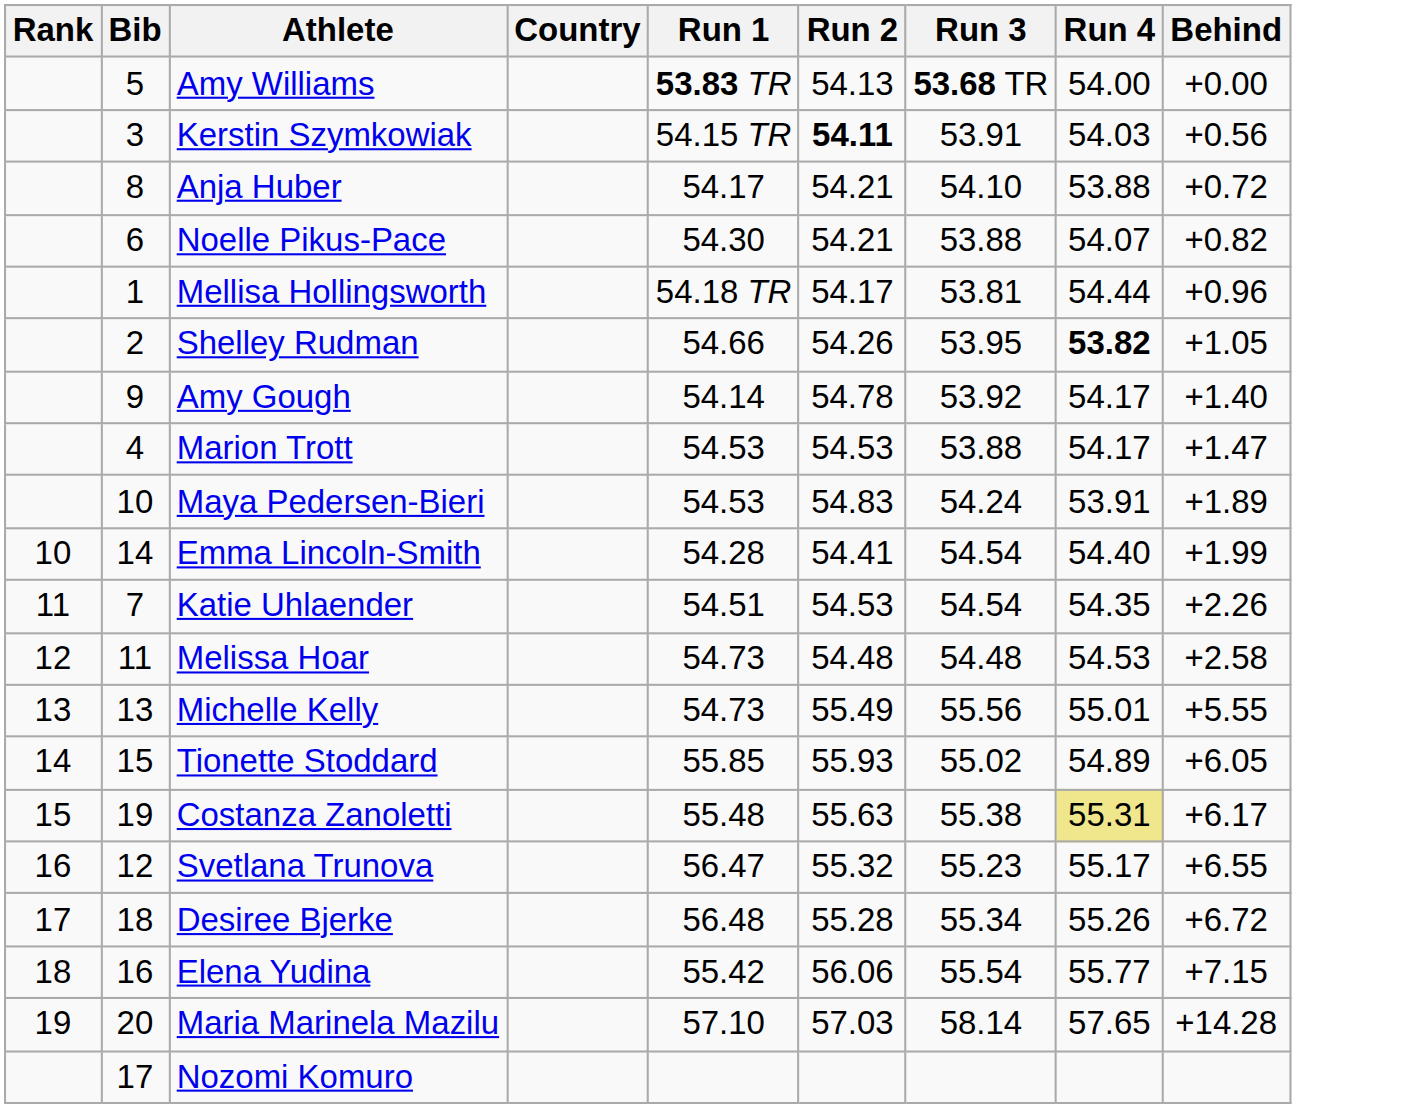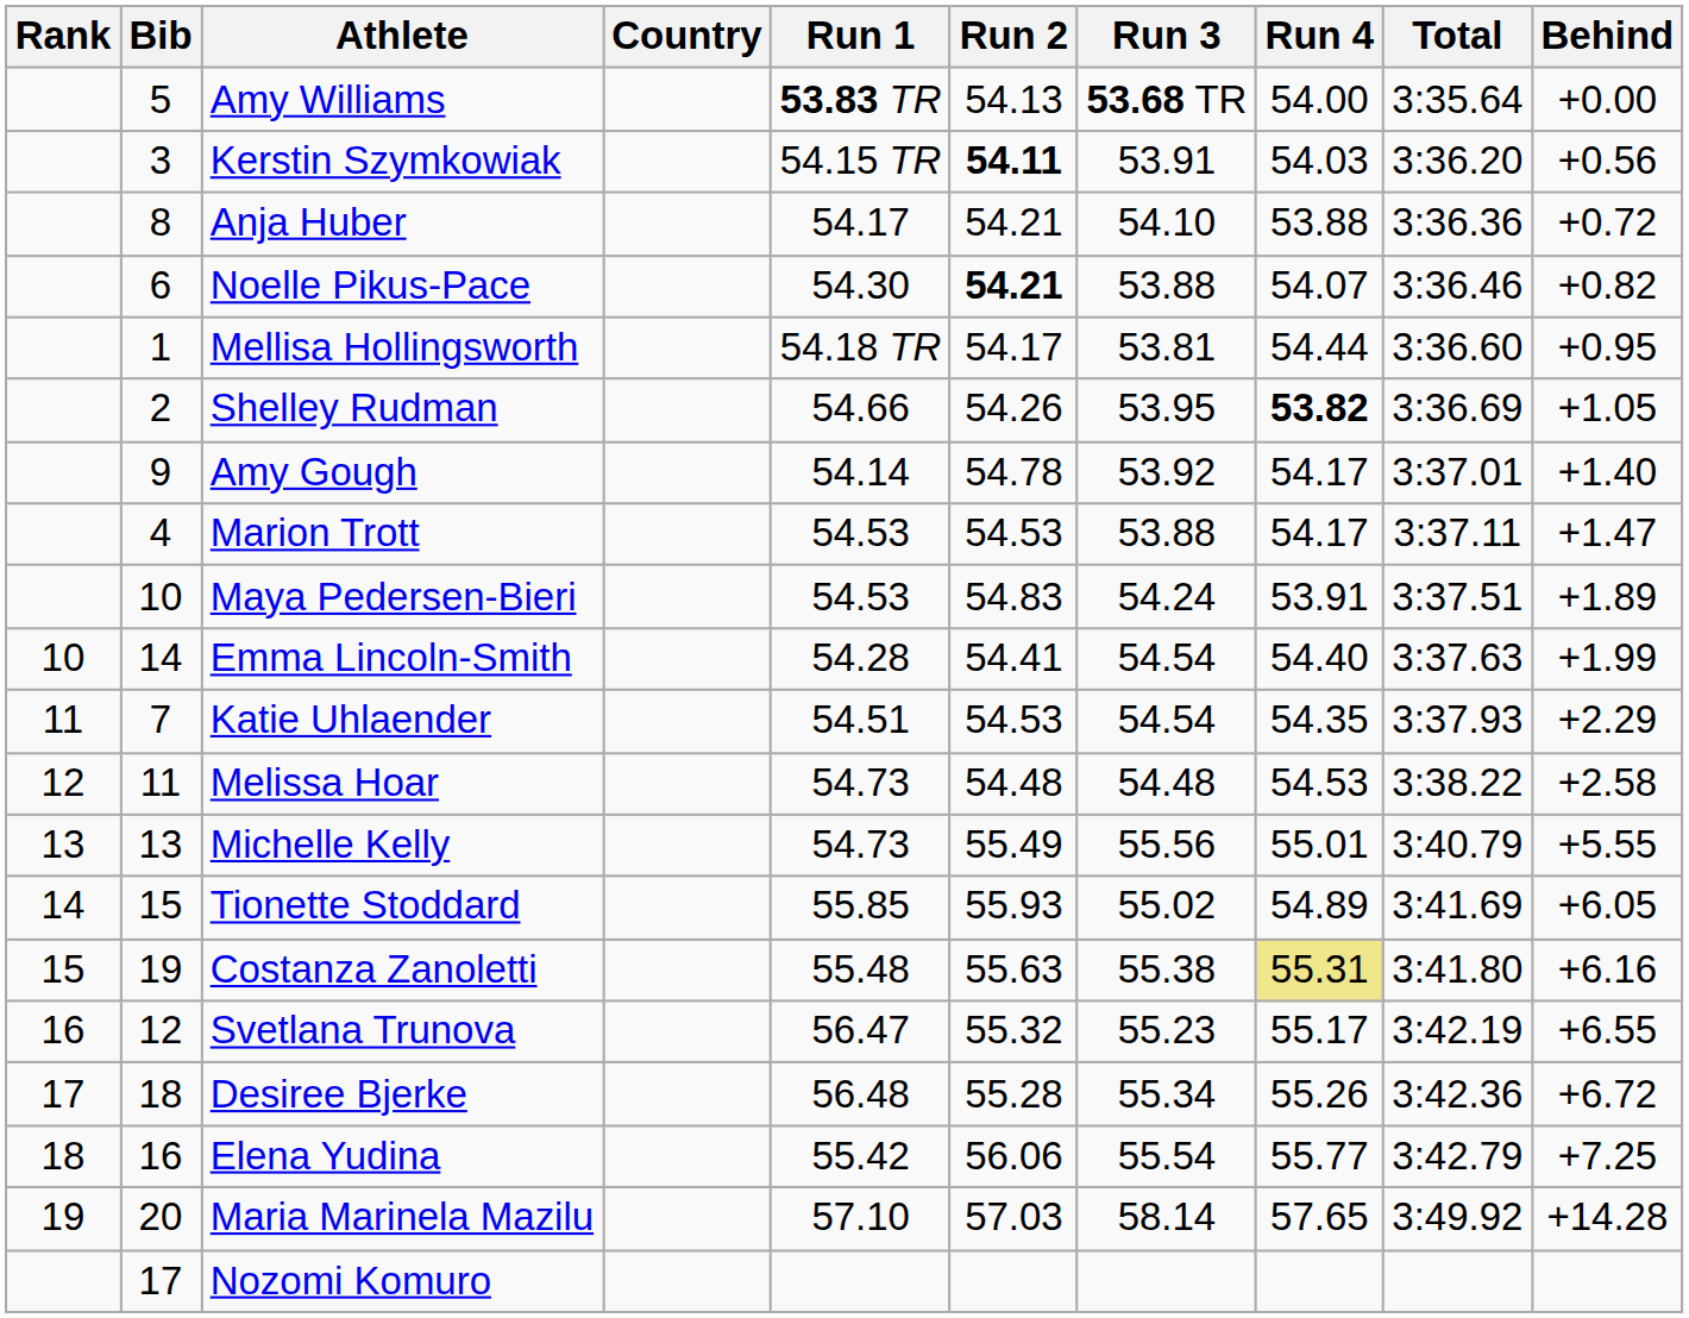 <table class="wikitable sortable" style="text-align:center">
 <tr>
 <th>Rank</th>
 <th>Bib</th>
 <th>Athlete</th>
 <th>Country</th>
 <th>Run 1</th>
 <th>Run 2</th>
 <th>Run 3</th>
 <th>Run 4</th>
+<th>Total</th>
 <th>Behind</th>
 </tr>
 <tr>
 <td></td>
 <td>5</td>
 <td align=left><a href='#'>Amy Williams</a></td>
 <td align=left></td>
 <td><strong>53.83</strong> <em>TR</em></td>
 <td>54.13</td>
 <td><strong>53.68</strong> TR</td>
 <td>54.00</td>
+<td>3:35.64</td>
 <td>+0.00</td>
 </tr>
 <tr>
 <td></td>
 <td>3</td>
 <td align=left><a href='#'>Kerstin Szymkowiak</a></td>
 <td align=left></td>
 <td>54.15 <em>TR</em></td>
 <td><strong>54.11</strong></td>
 <td>53.91</td>
 <td>54.03</td>
+<td>3:36.20</td>
 <td>+0.56</td>
 </tr>
 <tr>
 <td></td>
 <td>8</td>
 <td align=left><a href='#'>Anja Huber</a></td>
 <td align=left></td>
 <td>54.17</td>
 <td>54.21</td>
 <td>54.10</td>
 <td>53.88</td>
+<td>3:36.36</td>
 <td>+0.72</td>
 </tr>
 <tr>
 <td></td>
 <td>6</td>
 <td align=left><a href='#'>Noelle Pikus-Pace</a></td>
 <td align=left></td>
 <td>54.30</td>
-<td>54.21</td>
+<td><strong>54.21</strong></td>
 <td>53.88</td>
 <td>54.07</td>
+<td>3:36.46</td>
 <td>+0.82</td>
 </tr>
 <tr>
 <td></td>
 <td>1</td>
 <td align=left><a href='#'>Mellisa Hollingsworth</a></td>
 <td align=left></td>
 <td>54.18 <em>TR</em></td>
 <td>54.17</td>
 <td>53.81</td>
 <td>54.44</td>
-<td>+0.96</td>
+<td>3:36.60</td>
+<td>+0.95</td>
 </tr>
 <tr>
 <td></td>
 <td>2</td>
 <td align=left><a href='#'>Shelley Rudman</a></td>
 <td align=left></td>
 <td>54.66</td>
 <td>54.26</td>
 <td>53.95</td>
 <td><strong>53.82</strong></td>
+<td>3:36.69</td>
 <td>+1.05</td>
 </tr>
 <tr>
 <td></td>
 <td>9</td>
 <td align=left><a href='#'>Amy Gough</a></td>
 <td align=left></td>
 <td>54.14</td>
 <td>54.78</td>
 <td>53.92</td>
 <td>54.17</td>
+<td>3:37.01</td>
 <td>+1.40</td>
 </tr>
 <tr>
 <td></td>
 <td>4</td>
 <td align=left><a href='#'>Marion Trott</a></td>
 <td align=left></td>
 <td>54.53</td>
 <td>54.53</td>
 <td>53.88</td>
 <td>54.17</td>
+<td>3:37.11</td>
 <td>+1.47</td>
 </tr>
 <tr>
 <td></td>
 <td>10</td>
 <td align=left><a href='#'>Maya Pedersen-Bieri</a></td>
 <td align=left></td>
 <td>54.53</td>
 <td>54.83</td>
 <td>54.24</td>
 <td>53.91</td>
+<td>3:37.51</td>
 <td>+1.89</td>
 </tr>
 <tr>
 <td>10</td>
 <td>14</td>
 <td align=left><a href='#'>Emma Lincoln-Smith</a></td>
 <td align=left></td>
 <td>54.28</td>
 <td>54.41</td>
 <td>54.54</td>
 <td>54.40</td>
+<td>3:37.63</td>
 <td>+1.99</td>
 </tr>
 <tr>
 <td>11</td>
 <td>7</td>
 <td align=left><a href='#'>Katie Uhlaender</a></td>
 <td align=left></td>
 <td>54.51</td>
 <td>54.53</td>
 <td>54.54</td>
 <td>54.35</td>
-<td>+2.26</td>
+<td>3:37.93</td>
+<td>+2.29</td>
 </tr>
 <tr>
 <td>12</td>
 <td>11</td>
 <td align=left><a href='#'>Melissa Hoar</a></td>
 <td align=left></td>
 <td>54.73</td>
 <td>54.48</td>
 <td>54.48</td>
 <td>54.53</td>
+<td>3:38.22</td>
 <td>+2.58</td>
 </tr>
 <tr>
 <td>13</td>
 <td>13</td>
 <td align=left><a href='#'>Michelle Kelly</a></td>
 <td align=left></td>
 <td>54.73</td>
 <td>55.49</td>
 <td>55.56</td>
 <td>55.01</td>
+<td>3:40.79</td>
 <td>+5.55</td>
 </tr>
 <tr>
 <td>14</td>
 <td>15</td>
 <td align=left><a href='#'>Tionette Stoddard</a></td>
 <td align=left></td>
 <td>55.85</td>
 <td>55.93</td>
 <td>55.02</td>
 <td>54.89</td>
+<td>3:41.69</td>
 <td>+6.05</td>
 </tr>
 <tr>
 <td>15</td>
 <td>19</td>
 <td align=left><a href='#'>Costanza Zanoletti</a></td>
 <td align=left></td>
 <td>55.48</td>
 <td>55.63</td>
 <td>55.38</td>
 <td style="background: khaki;">55.31</td>
-<td>+6.17</td>
+<td>3:41.80</td>
+<td>+6.16</td>
 </tr>
 <tr>
 <td>16</td>
 <td>12</td>
 <td align=left><a href='#'>Svetlana Trunova</a></td>
 <td align=left></td>
 <td>56.47</td>
 <td>55.32</td>
 <td>55.23</td>
 <td>55.17</td>
+<td>3:42.19</td>
 <td>+6.55</td>
 </tr>
 <tr>
 <td>17</td>
 <td>18</td>
 <td align=left><a href='#'>Desiree Bjerke</a></td>
 <td align=left></td>
 <td>56.48</td>
 <td>55.28</td>
 <td>55.34</td>
 <td>55.26</td>
+<td>3:42.36</td>
 <td>+6.72</td>
 </tr>
 <tr>
 <td>18</td>
 <td>16</td>
 <td align=left><a href='#'>Elena Yudina</a></td>
 <td align=left></td>
 <td>55.42</td>
 <td>56.06</td>
 <td>55.54</td>
 <td>55.77</td>
-<td>+7.15</td>
+<td>3:42.79</td>
+<td>+7.25</td>
 </tr>
 <tr>
 <td>19</td>
 <td>20</td>
 <td align=left><a href='#'>Maria Marinela Mazilu</a></td>
 <td align=left></td>
 <td>57.10</td>
 <td>57.03</td>
 <td>58.14</td>
 <td>57.65</td>
+<td>3:49.92</td>
 <td>+14.28</td>
 </tr>
 <tr>
 <td></td>
 <td>17</td>
 <td align=left><a href='#'>Nozomi Komuro</a></td>
 <td align=left></td>
 <td></td>
 <td></td>
 <td></td>
 <td></td>
 <td></td>
+<td></td>
 </tr>
 </table>
